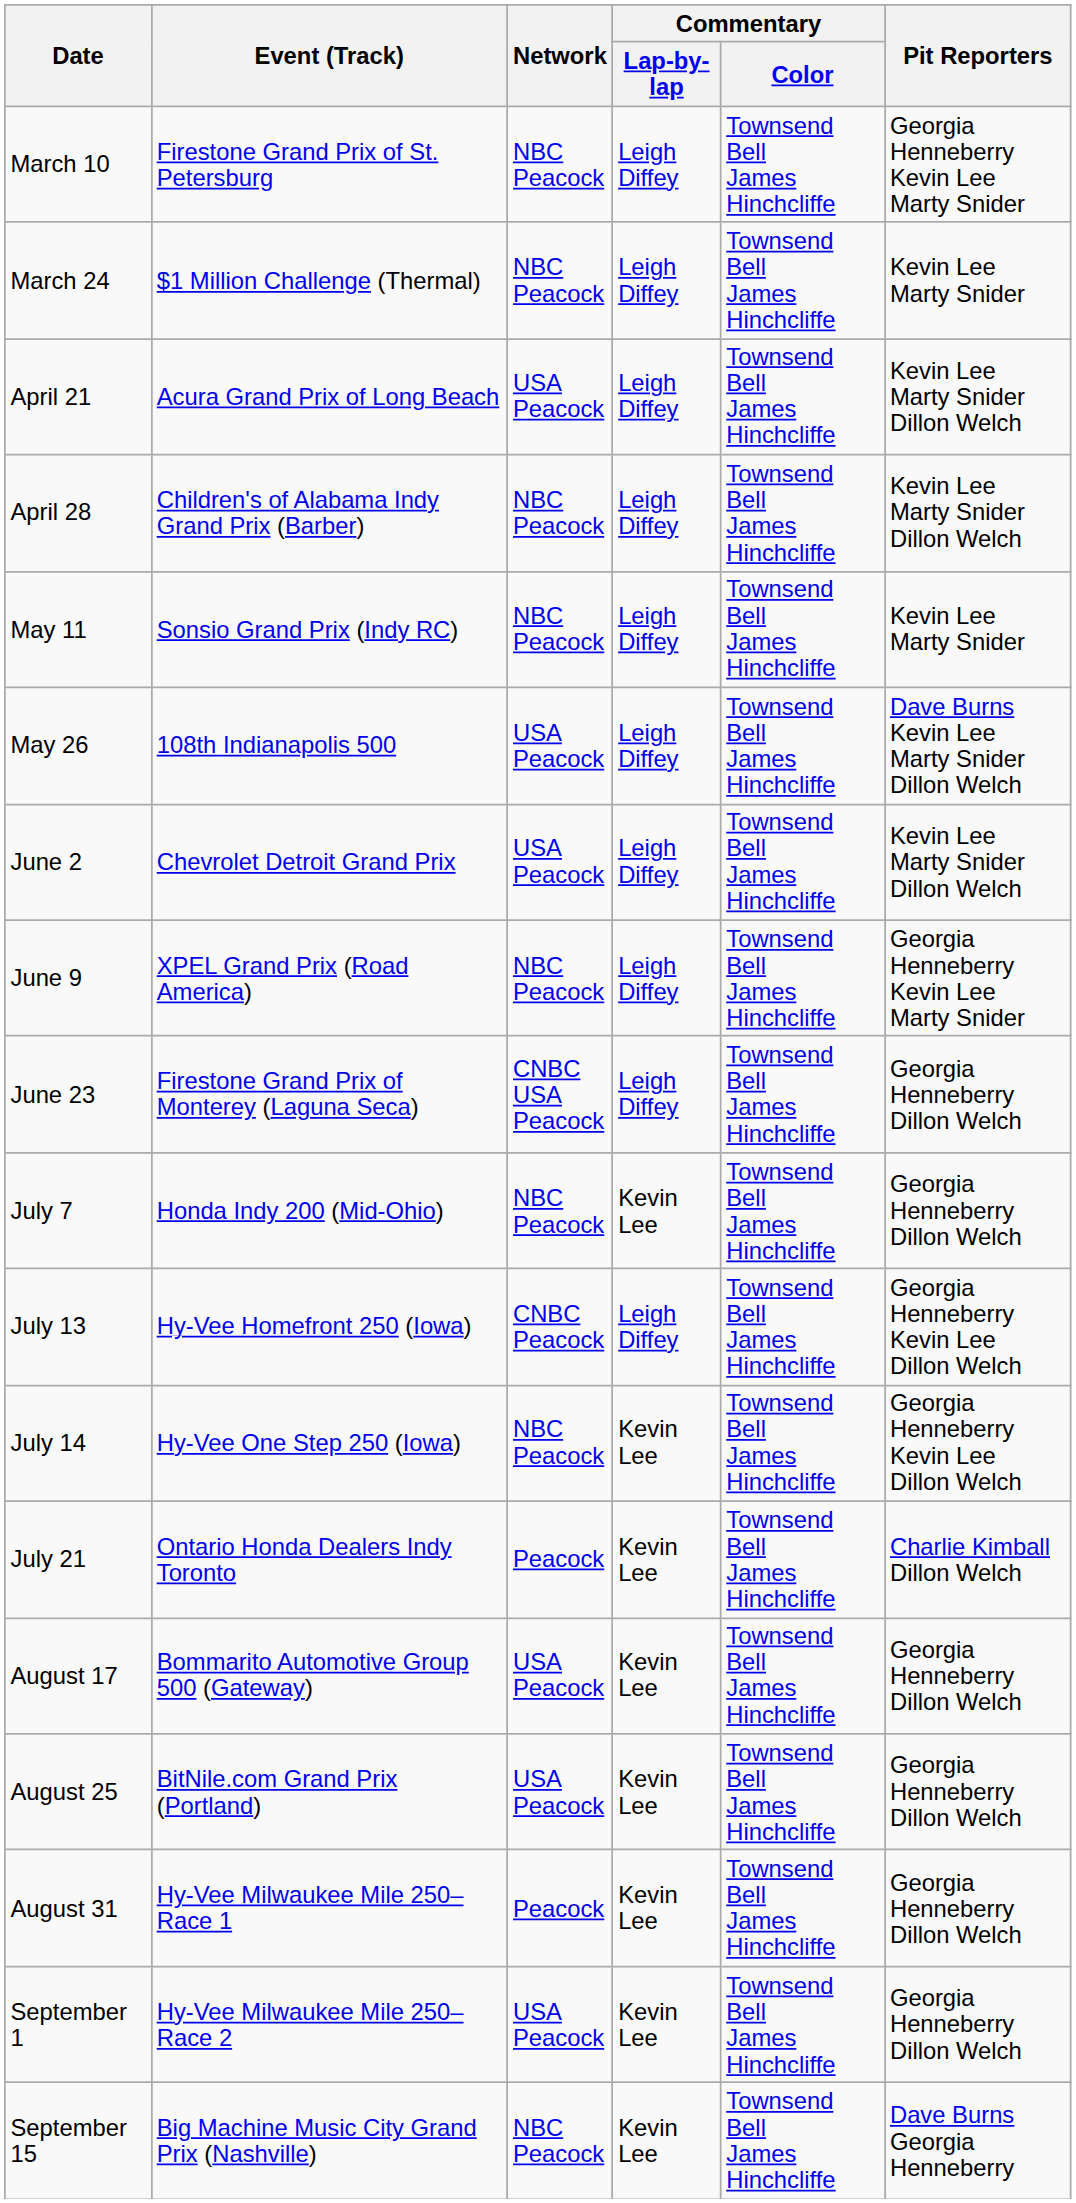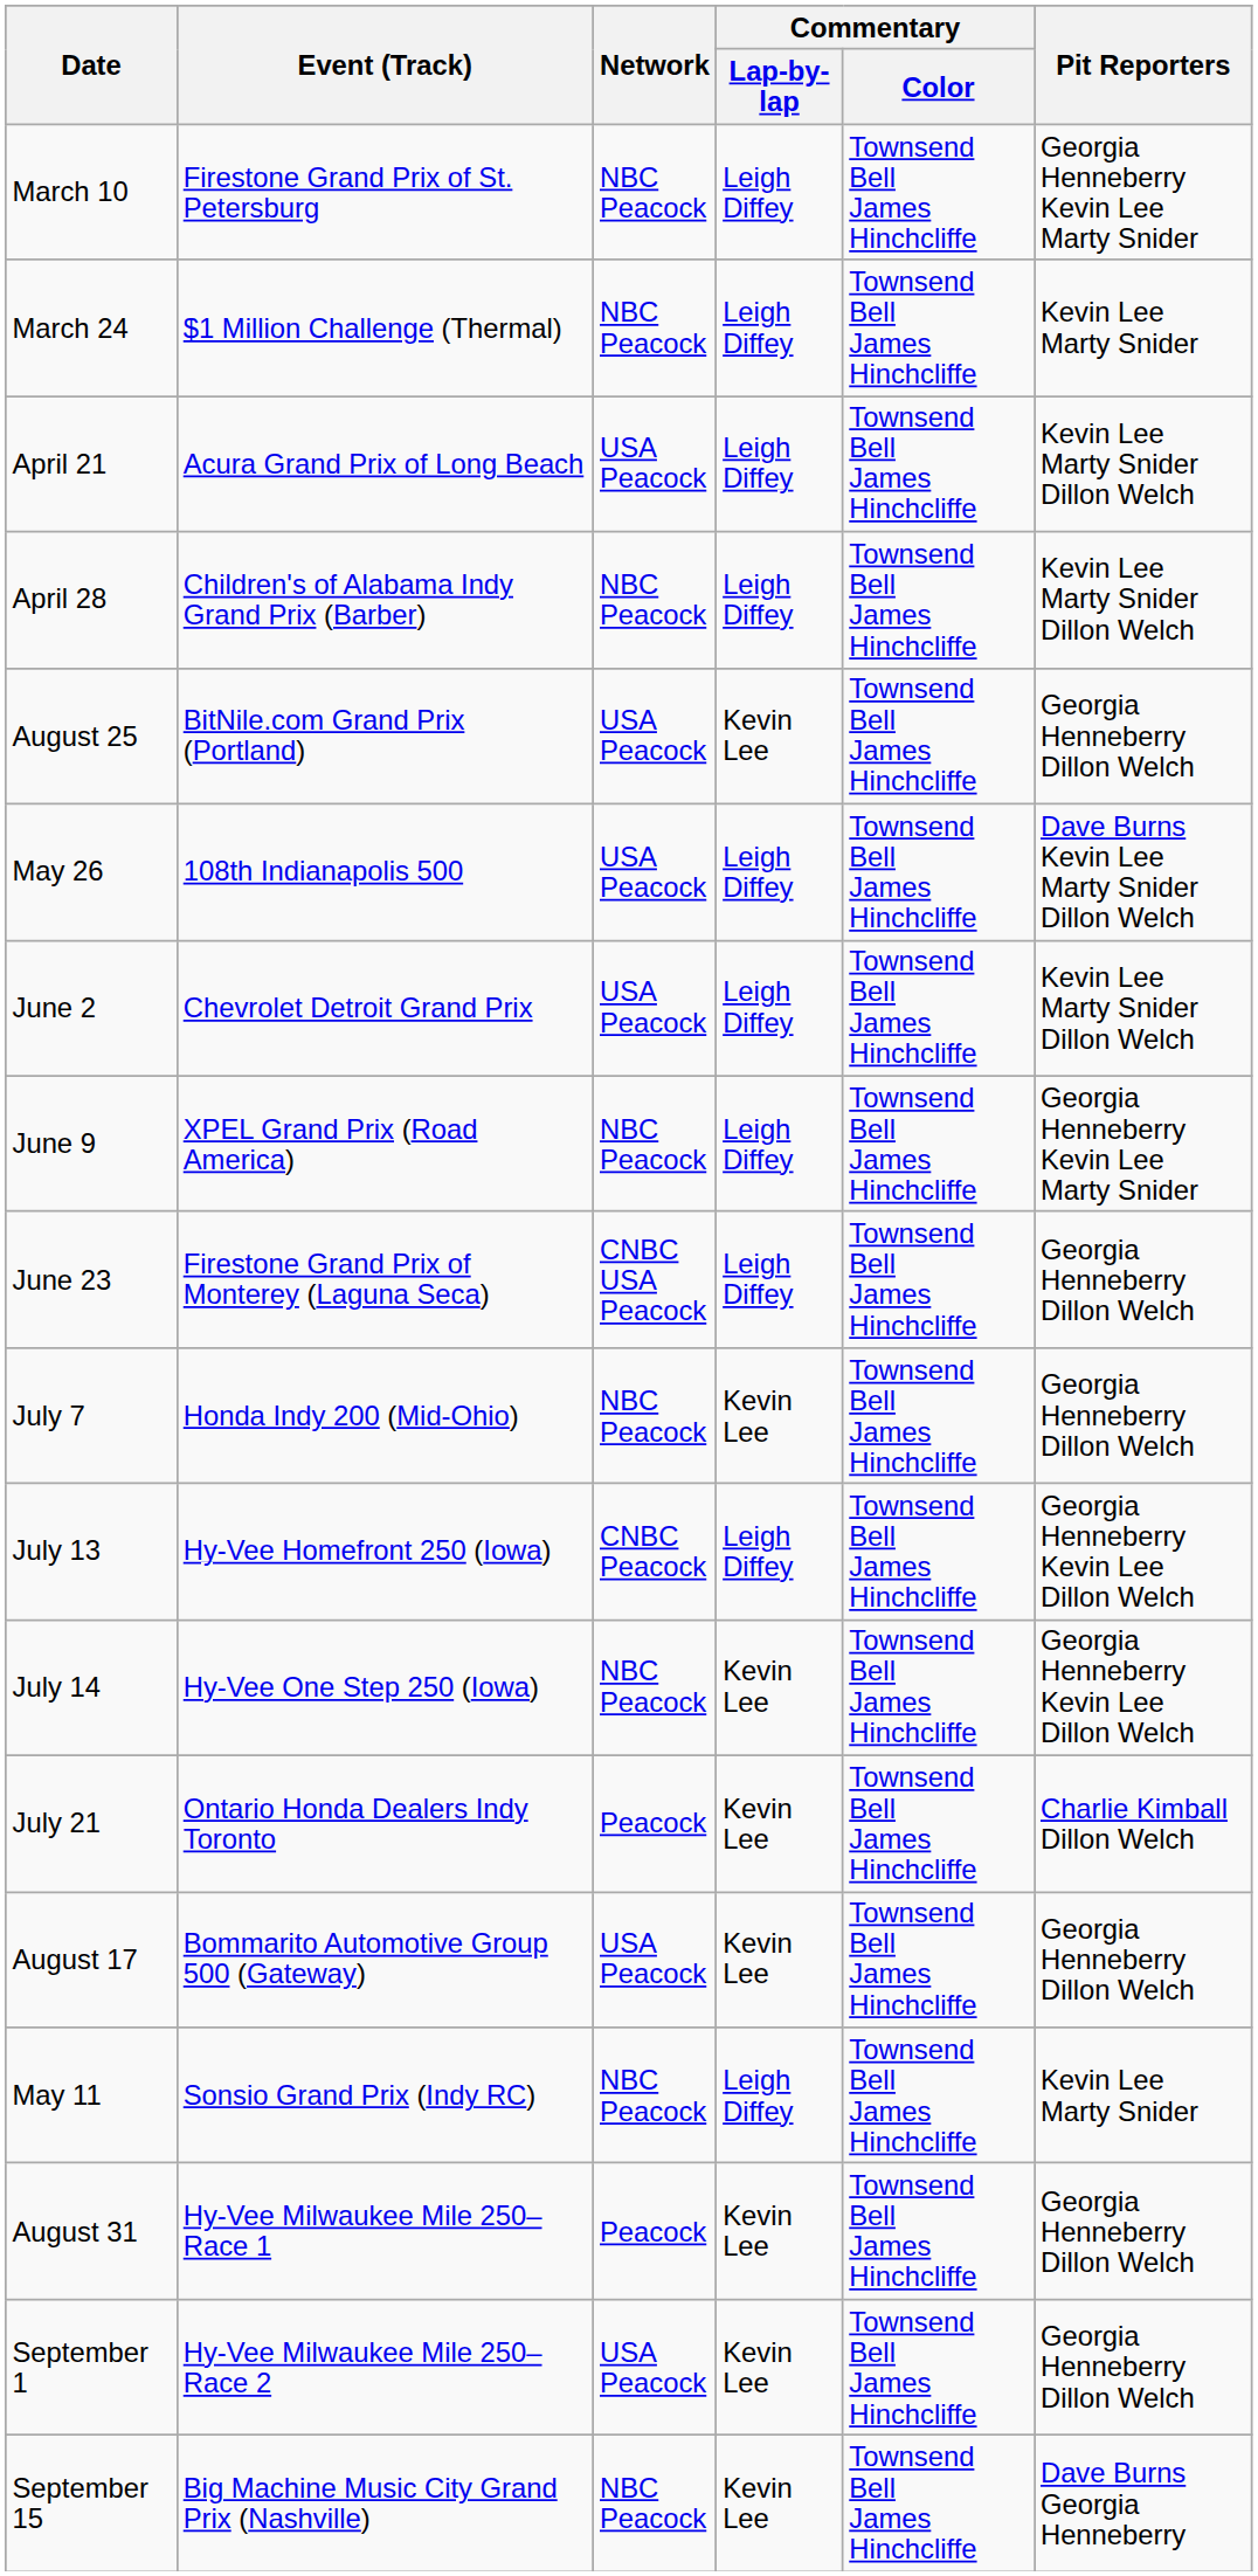 <table class="wikitable" style="font-size: 85%;">
 <tr>
 <th rowspan=2>Date</th>
 <th rowspan=2>Event (Track)</th>
 <th rowspan=2>Network</th>
 <th colspan=2>Commentary</th>
 <th rowspan=2>Pit Reporters</th>
 </tr>
 <tr>
 <th><a href='#'>Lap-by-lap</a></th>
 <th><a href='#'>Color</a></th>
 </tr>
 <tr>
 <td>March 10</td>
 <td><a href='#'>Firestone Grand Prix of St. Petersburg</a></td>
 <td><a href='#'>NBC</a><br><a href='#'>Peacock</a></td>
 <td><a href='#'>Leigh Diffey</a></td>
 <td><a href='#'>Townsend Bell</a><br><a href='#'>James Hinchcliffe</a></td>
 <td>Georgia Henneberry<br>Kevin Lee<br>Marty Snider</td>
 </tr>
 <tr>
 <td>March 24</td>
 <td><a href='#'>$1 Million Challenge</a> (Thermal)</td>
 <td><a href='#'>NBC</a><br><a href='#'>Peacock</a></td>
 <td><a href='#'>Leigh Diffey</a></td>
 <td><a href='#'>Townsend Bell</a><br><a href='#'>James Hinchcliffe</a></td>
 <td>Kevin Lee<br>Marty Snider</td>
 </tr>
 <tr>
 <td>April 21</td>
 <td><a href='#'>Acura Grand Prix of Long Beach</a></td>
 <td><a href='#'>USA</a><br><a href='#'>Peacock</a></td>
 <td><a href='#'>Leigh Diffey</a></td>
 <td><a href='#'>Townsend Bell</a><br><a href='#'>James Hinchcliffe</a></td>
 <td>Kevin Lee<br>Marty Snider<br>Dillon Welch</td>
 </tr>
 <tr>
 <td>April 28</td>
 <td><a href='#'>Children's of Alabama Indy Grand Prix</a> (<a href='#'>Barber</a>)</td>
 <td><a href='#'>NBC</a><br><a href='#'>Peacock</a></td>
 <td><a href='#'>Leigh Diffey</a></td>
 <td><a href='#'>Townsend Bell</a><br><a href='#'>James Hinchcliffe</a></td>
 <td>Kevin Lee<br>Marty Snider<br>Dillon Welch</td>
 </tr>
 <tr>
-<td>May 11</td>
-<td><a href='#'>Sonsio Grand Prix</a> (<a href='#'>Indy RC</a>)</td>
-<td><a href='#'>NBC</a><br><a href='#'>Peacock</a></td>
-<td><a href='#'>Leigh Diffey</a></td>
+<td>August 25</td>
+<td><a href='#'>BitNile.com Grand Prix</a> (<a href='#'>Portland</a>)</td>
+<td><a href='#'>USA</a><br><a href='#'>Peacock</a></td>
+<td>Kevin Lee</td>
 <td><a href='#'>Townsend Bell</a><br><a href='#'>James Hinchcliffe</a></td>
-<td>Kevin Lee<br>Marty Snider</td>
+<td>Georgia Henneberry<br>Dillon Welch</td>
 </tr>
 <tr>
 <td>May 26</td>
 <td><a href='#'>108th Indianapolis 500</a></td>
 <td><a href='#'>USA</a><br><a href='#'>Peacock</a></td>
 <td><a href='#'>Leigh Diffey</a></td>
 <td><a href='#'>Townsend Bell</a><br><a href='#'>James Hinchcliffe</a></td>
 <td><a href='#'>Dave Burns</a><br>Kevin Lee<br>Marty Snider<br>Dillon Welch</td>
 </tr>
 <tr>
 <td>June 2</td>
 <td><a href='#'>Chevrolet Detroit Grand Prix</a></td>
 <td><a href='#'>USA</a><br><a href='#'>Peacock</a></td>
 <td><a href='#'>Leigh Diffey</a></td>
 <td><a href='#'>Townsend Bell</a><br><a href='#'>James Hinchcliffe</a></td>
 <td>Kevin Lee<br>Marty Snider<br>Dillon Welch</td>
 </tr>
 <tr>
 <td>June 9</td>
 <td><a href='#'>XPEL Grand Prix</a> (<a href='#'>Road America</a>)</td>
 <td><a href='#'>NBC</a><br><a href='#'>Peacock</a></td>
 <td><a href='#'>Leigh Diffey</a></td>
 <td><a href='#'>Townsend Bell</a><br><a href='#'>James Hinchcliffe</a></td>
 <td>Georgia Henneberry<br>Kevin Lee<br>Marty Snider</td>
 </tr>
 <tr>
 <td>June 23</td>
 <td><a href='#'>Firestone Grand Prix of Monterey</a> (<a href='#'>Laguna Seca</a>)</td>
 <td><a href='#'>CNBC</a><br><a href='#'>USA</a><br><a href='#'>Peacock</a></td>
 <td><a href='#'>Leigh Diffey</a></td>
 <td><a href='#'>Townsend Bell</a><br><a href='#'>James Hinchcliffe</a></td>
 <td>Georgia Henneberry<br>Dillon Welch</td>
 </tr>
 <tr>
 <td>July 7</td>
 <td><a href='#'>Honda Indy 200</a> (<a href='#'>Mid-Ohio</a>)</td>
 <td><a href='#'>NBC</a><br><a href='#'>Peacock</a></td>
 <td>Kevin Lee</td>
 <td><a href='#'>Townsend Bell</a><br><a href='#'>James Hinchcliffe</a></td>
 <td>Georgia Henneberry<br>Dillon Welch</td>
 </tr>
 <tr>
 <td>July 13</td>
 <td><a href='#'>Hy-Vee Homefront 250</a> (<a href='#'>Iowa</a>)</td>
 <td><a href='#'>CNBC</a><br><a href='#'>Peacock</a></td>
 <td><a href='#'>Leigh Diffey</a></td>
 <td><a href='#'>Townsend Bell</a><br><a href='#'>James Hinchcliffe</a></td>
 <td>Georgia Henneberry<br>Kevin Lee<br>Dillon Welch</td>
 </tr>
 <tr>
 <td>July 14</td>
 <td><a href='#'>Hy-Vee One Step 250</a> (<a href='#'>Iowa</a>)</td>
 <td><a href='#'>NBC</a><br><a href='#'>Peacock</a></td>
 <td>Kevin Lee</td>
 <td><a href='#'>Townsend Bell</a><br><a href='#'>James Hinchcliffe</a></td>
 <td>Georgia Henneberry<br>Kevin Lee<br>Dillon Welch</td>
 </tr>
 <tr>
 <td>July 21</td>
 <td><a href='#'>Ontario Honda Dealers Indy Toronto</a></td>
 <td><a href='#'>Peacock</a></td>
 <td>Kevin Lee</td>
 <td><a href='#'>Townsend Bell</a><br><a href='#'>James Hinchcliffe</a></td>
 <td><a href='#'>Charlie Kimball</a><br>Dillon Welch</td>
 </tr>
 <tr>
 <td>August 17</td>
 <td><a href='#'>Bommarito Automotive Group 500</a> (<a href='#'>Gateway</a>)</td>
 <td><a href='#'>USA</a><br><a href='#'>Peacock</a></td>
 <td>Kevin Lee</td>
 <td><a href='#'>Townsend Bell</a><br><a href='#'>James Hinchcliffe</a></td>
 <td>Georgia Henneberry<br>Dillon Welch</td>
 </tr>
 <tr>
-<td>August 25</td>
-<td><a href='#'>BitNile.com Grand Prix</a> (<a href='#'>Portland</a>)</td>
-<td><a href='#'>USA</a><br><a href='#'>Peacock</a></td>
-<td>Kevin Lee</td>
+<td>May 11</td>
+<td><a href='#'>Sonsio Grand Prix</a> (<a href='#'>Indy RC</a>)</td>
+<td><a href='#'>NBC</a><br><a href='#'>Peacock</a></td>
+<td><a href='#'>Leigh Diffey</a></td>
 <td><a href='#'>Townsend Bell</a><br><a href='#'>James Hinchcliffe</a></td>
-<td>Georgia Henneberry<br>Dillon Welch</td>
+<td>Kevin Lee<br>Marty Snider</td>
 </tr>
 <tr>
 <td>August 31</td>
 <td><a href='#'>Hy-Vee Milwaukee Mile 250–Race 1</a></td>
 <td><a href='#'>Peacock</a></td>
 <td>Kevin Lee</td>
 <td><a href='#'>Townsend Bell</a><br><a href='#'>James Hinchcliffe</a></td>
 <td>Georgia Henneberry<br>Dillon Welch</td>
 </tr>
 <tr>
 <td>September 1</td>
 <td><a href='#'>Hy-Vee Milwaukee Mile 250–Race 2</a></td>
 <td><a href='#'>USA</a><br><a href='#'>Peacock</a></td>
 <td>Kevin Lee</td>
 <td><a href='#'>Townsend Bell</a><br><a href='#'>James Hinchcliffe</a></td>
 <td>Georgia Henneberry<br>Dillon Welch</td>
 </tr>
 <tr>
 <td>September 15</td>
 <td><a href='#'>Big Machine Music City Grand Prix</a> (<a href='#'>Nashville</a>)</td>
 <td><a href='#'>NBC</a><br><a href='#'>Peacock</a></td>
 <td>Kevin Lee</td>
 <td><a href='#'>Townsend Bell</a><br><a href='#'>James Hinchcliffe</a></td>
 <td><a href='#'>Dave Burns</a><br>Georgia Henneberry</td>
 </tr>
 </table>
